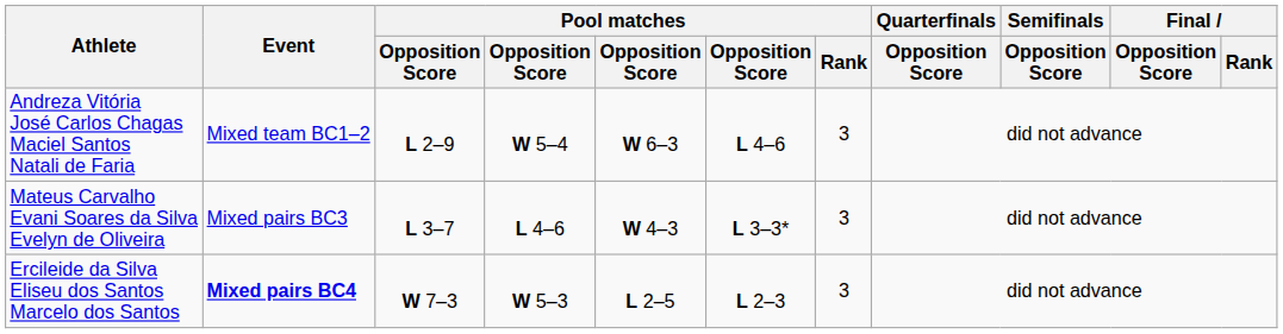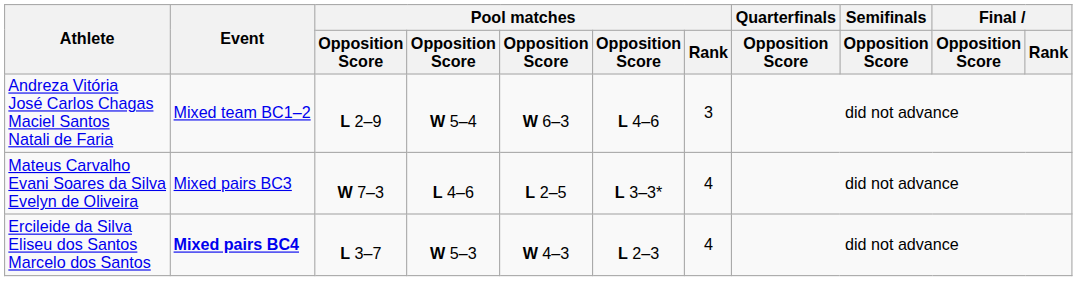 <table class=wikitable style="font-size:90%">
 <tr>
 <th rowspan="2">Athlete</th>
 <th rowspan="2">Event</th>
 <th colspan="5">Pool matches</th>
 <th>Quarterfinals</th>
 <th>Semifinals</th>
 <th colspan=2>Final / </th>
 </tr>
 <tr>
 <th>Opposition<br>Score</th>
 <th>Opposition<br>Score</th>
 <th>Opposition<br>Score</th>
 <th>Opposition<br>Score</th>
 <th>Rank</th>
 <th>Opposition<br>Score</th>
 <th>Opposition<br>Score</th>
 <th>Opposition<br>Score</th>
 <th>Rank</th>
 </tr>
 <tr>
 <td><a href='#'>Andreza Vitória</a><br><a href='#'>José Carlos Chagas</a><br><a href='#'>Maciel Santos</a><br><a href='#'>Natali de Faria</a></td>
 <td><a href='#'>Mixed team BC1–2</a></td>
 <td align="center"><br><strong>L</strong> 2–9</td>
 <td align="center"><br><strong>W</strong> 5–4</td>
 <td align="center"><br><strong>W</strong> 6–3</td>
 <td align="center"><br><strong>L</strong> 4–6</td>
 <td align="center">3</td>
 <td colspan=4 align="center">did not advance</td>
 </tr>
 <tr>
 <td><a href='#'>Mateus Carvalho</a><br><a href='#'>Evani Soares da Silva</a><br><a href='#'>Evelyn de Oliveira</a></td>
 <td><a href='#'>Mixed pairs BC3</a></td>
-<td align="center"><br><strong>L</strong> 3–7</td>
+<td align="center"><br><strong>W</strong> 7–3</td>
 <td align="center"><br><strong>L</strong> 4–6</td>
-<td align="center"><br><strong>W</strong> 4–3</td>
+<td align="center"> <br><strong>L</strong> 2–5</td>
 <td align="center"><br><strong>L</strong> 3–3*</td>
-<td align="center">3</td>
+<td align="center">4</td>
 <td colspan=4 align="center">did not advance</td>
 </tr>
 <tr>
 <td><a href='#'>Ercileide da Silva</a><br><a href='#'>Eliseu dos Santos</a><br><a href='#'>Marcelo dos Santos</a></td>
 <td><strong><a href='#'>Mixed pairs BC4</a></strong></td>
-<td align="center"><br><strong>W</strong> 7–3</td>
+<td align="center"><br><strong>L</strong> 3–7</td>
 <td align="center"><br><strong>W</strong> 5–3</td>
-<td align="center"> <br><strong>L</strong> 2–5</td>
+<td align="center"><br><strong>W</strong> 4–3</td>
 <td align="center"><br><strong>L</strong> 2–3</td>
-<td align="center">3</td>
+<td align="center">4</td>
 <td colspan=4 align="center">did not advance</td>
 </tr>
 </table>
